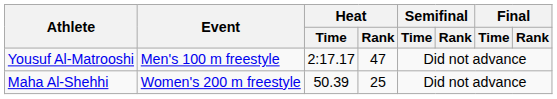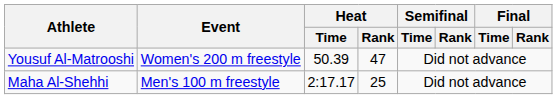 <table class=wikitable style="font-size:90%">
 <tr>
 <th rowspan="2">Athlete</th>
 <th rowspan="2">Event</th>
 <th colspan="2">Heat</th>
 <th colspan="2">Semifinal</th>
 <th colspan="2">Final</th>
 </tr>
 <tr style="font-size:95%">
 <th>Time</th>
 <th>Rank</th>
 <th>Time</th>
 <th>Rank</th>
 <th>Time</th>
 <th>Rank</th>
 </tr>
 <tr align=center>
 <td align=left><a href='#'>Yousuf Al-Matrooshi</a></td>
-<td align=left><a href='#'>Men's 100 m freestyle</a></td>
-<td>2:17.17</td>
+<td align=left><a href='#'>Women's 200 m freestyle</a></td>
+<td>50.39</td>
 <td>47</td>
 <td colspan=4>Did not advance</td>
 </tr>
 <tr align=center>
 <td align=left><a href='#'>Maha Al-Shehhi</a></td>
-<td align=left><a href='#'>Women's 200 m freestyle</a></td>
-<td>50.39</td>
+<td align=left><a href='#'>Men's 100 m freestyle</a></td>
+<td>2:17.17</td>
 <td>25</td>
 <td colspan=4>Did not advance</td>
 </tr>
 </table>
